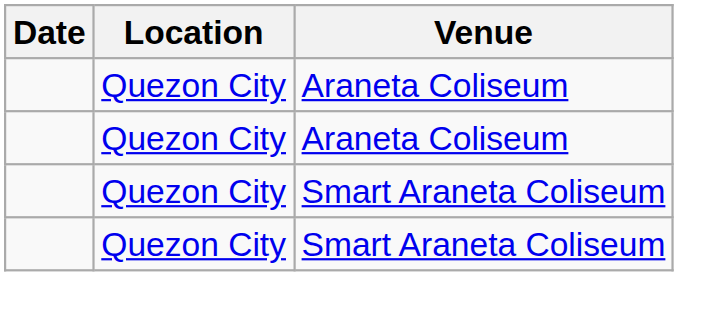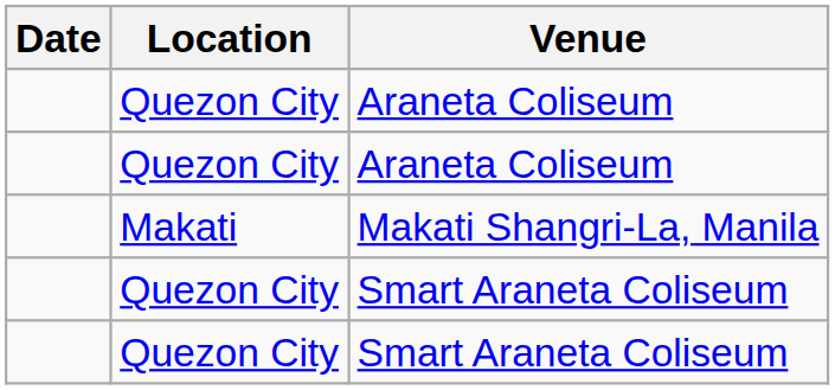 <table class="wikitable sortable" style="font-size: 95%">
 <tr>
 <th>Date</th>
 <th>Location</th>
 <th>Venue</th>
 </tr>
 <tr>
 <td></td>
 <td><a href='#'>Quezon City</a></td>
 <td><a href='#'>Araneta Coliseum</a></td>
 </tr>
 <tr>
 <td></td>
 <td><a href='#'>Quezon City</a></td>
 <td><a href='#'>Araneta Coliseum</a></td>
 </tr>
 <tr>
 <td></td>
+<td><a href='#'>Makati</a></td>
+<td><a href='#'>Makati Shangri-La, Manila</a></td>
+</tr>
+<tr>
+<td></td>
 <td><a href='#'>Quezon City</a></td>
 <td><a href='#'>Smart Araneta Coliseum</a></td>
 </tr>
 <tr>
 <td></td>
 <td><a href='#'>Quezon City</a></td>
 <td><a href='#'>Smart Araneta Coliseum</a></td>
 </tr>
 </table>
